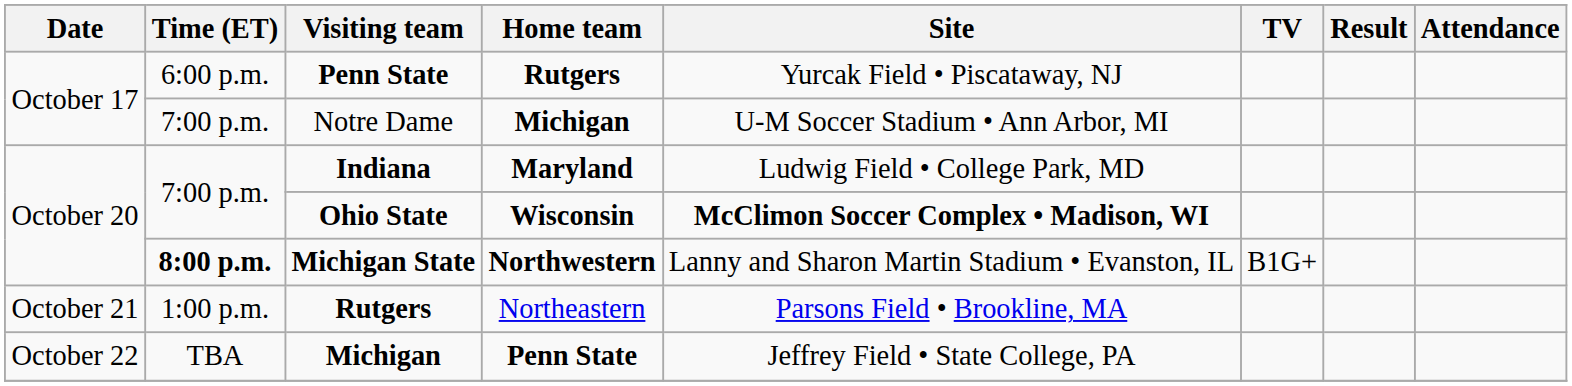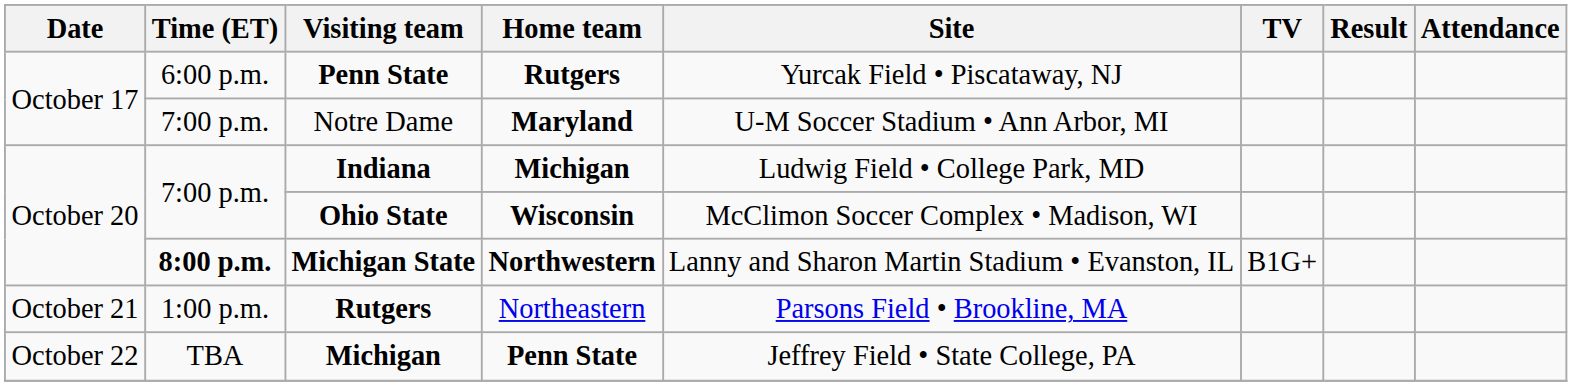 <table class="wikitable" style="font-size:95%; text-align: center;">
 <tr>
 <th>Date</th>
 <th>Time (ET)</th>
 <th>Visiting team</th>
 <th>Home team</th>
 <th>Site</th>
 <th>TV</th>
 <th>Result</th>
 <th>Attendance</th>
 </tr>
 <tr>
 <td rowspan="2">October 17</td>
 <td>6:00 p.m.</td>
 <td><strong>Penn State</strong></td>
 <td><strong>Rutgers</strong></td>
 <td>Yurcak Field • Piscataway, NJ</td>
 <td></td>
 <td></td>
 <td></td>
 </tr>
 <tr>
 <td>7:00 p.m.</td>
 <td>Notre Dame</td>
-<td><strong>Michigan</strong></td>
+<td><strong>Maryland</strong></td>
 <td>U-M Soccer Stadium • Ann Arbor, MI</td>
 <td></td>
 <td></td>
 <td></td>
 </tr>
 <tr>
 <td rowspan="3">October 20</td>
 <td rowspan="2">7:00 p.m.</td>
 <td><strong>Indiana</strong></td>
-<td><strong>Maryland</strong></td>
+<td><strong>Michigan</strong></td>
 <td>Ludwig Field • College Park, MD</td>
 <td></td>
 <td></td>
 <td></td>
 </tr>
 <tr>
 <td><strong>Ohio State</strong></td>
 <td><strong>Wisconsin</strong></td>
-<td><strong>McClimon Soccer Complex • Madison, WI</strong></td>
+<td>McClimon Soccer Complex • Madison, WI</td>
 <td></td>
 <td></td>
 <td></td>
 </tr>
 <tr>
 <td><strong>8:00 p.m.</strong></td>
 <td><strong>Michigan State</strong></td>
 <td><strong>Northwestern</strong></td>
 <td>Lanny and Sharon Martin Stadium • Evanston, IL</td>
 <td>B1G+</td>
 <td></td>
 <td></td>
 </tr>
 <tr>
 <td>October 21</td>
 <td>1:00 p.m.</td>
 <td><strong>Rutgers</strong></td>
 <td><a href='#'>Northeastern</a></td>
 <td><a href='#'>Parsons Field</a> • <a href='#'>Brookline, MA</a></td>
 <td></td>
 <td></td>
 <td></td>
 </tr>
 <tr>
 <td>October 22</td>
 <td>TBA</td>
 <td><strong>Michigan</strong></td>
 <td><strong>Penn State</strong></td>
 <td>Jeffrey Field • State College, PA</td>
 <td></td>
 <td></td>
 <td></td>
 </tr>
 <tr>
 </tr>
 </table>
